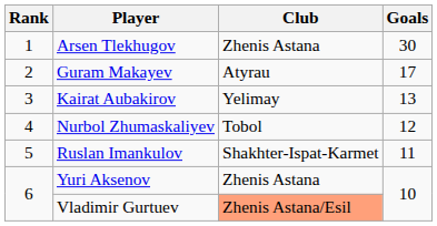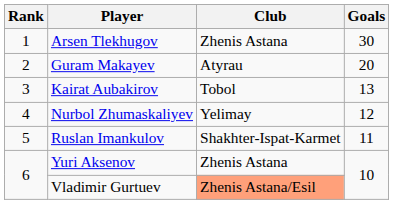 <table class="wikitable" style="text-align:center;">
 <tr>
 <th>Rank</th>
 <th>Player</th>
 <th>Club</th>
 <th>Goals</th>
 </tr>
 <tr>
 <td rowspan="1">1</td>
 <td align="left"> <a href='#'>Arsen Tlekhugov</a></td>
 <td align="left">Zhenis Astana</td>
 <td rowspan="1">30</td>
 </tr>
 <tr>
 <td rowspan="1">2</td>
 <td align="left"> <a href='#'>Guram Makayev</a></td>
 <td align="left">Atyrau</td>
-<td rowspan="1">17</td>
+<td rowspan="1">20</td>
 </tr>
 <tr>
 <td rowspan="1">3</td>
 <td align="left"> <a href='#'>Kairat Aubakirov</a></td>
-<td align="left">Yelimay</td>
+<td align="left">Tobol</td>
 <td rowspan="1">13</td>
 </tr>
 <tr>
 <td rowspan="1">4</td>
 <td align="left"> <a href='#'>Nurbol Zhumaskaliyev</a></td>
-<td align="left">Tobol</td>
+<td align="left">Yelimay</td>
 <td rowspan="1">12</td>
 </tr>
 <tr>
 <td rowspan="1">5</td>
 <td align="left"> <a href='#'>Ruslan Imankulov</a></td>
 <td align="left">Shakhter-Ispat-Karmet</td>
 <td rowspan="1">11</td>
 </tr>
 <tr>
 <td rowspan="2">6</td>
 <td align="left"> <a href='#'>Yuri Aksenov</a></td>
 <td align="left">Zhenis Astana</td>
 <td rowspan="2">10</td>
 </tr>
 <tr>
 <td align="left"> Vladimir Gurtuev</td>
 <td align="left" style="background: lightsalmon;">Zhenis Astana/Esil</td>
 </tr>
 </table>
